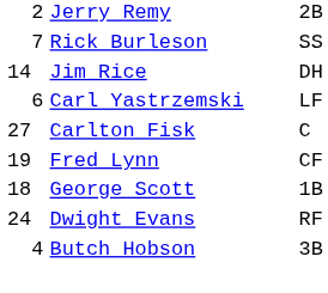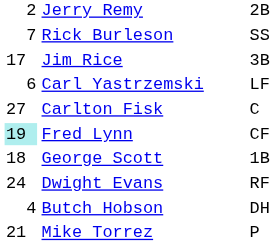 <table>
 <tr>
 <td>  2</td>
 <td><a href='#'>Jerry Remy</a></td>
 <td>2B</td>
 </tr>
 <tr>
 <td>  7</td>
 <td><a href='#'>Rick Burleson</a></td>
 <td>SS</td>
 </tr>
 <tr>
-<td>14</td>
+<td>17</td>
 <td><a href='#'>Jim Rice</a></td>
-<td>DH</td>
+<td>3B</td>
 </tr>
 <tr>
 <td>  6</td>
 <td><a href='#'>Carl Yastrzemski</a>    </td>
 <td>LF</td>
 </tr>
 <tr>
 <td>27</td>
 <td><a href='#'>Carlton Fisk</a></td>
 <td>C</td>
 </tr>
 <tr>
-<td>19</td>
+<td style="background: paleturquoise;">19</td>
 <td><a href='#'>Fred Lynn</a></td>
 <td>CF</td>
 </tr>
 <tr>
 <td>18</td>
 <td><a href='#'>George Scott</a></td>
 <td>1B</td>
 </tr>
 <tr>
 <td>24</td>
 <td><a href='#'>Dwight Evans</a></td>
 <td>RF</td>
 </tr>
 <tr>
 <td>  4</td>
 <td><a href='#'>Butch Hobson</a></td>
-<td>3B</td>
+<td>DH</td>
+</tr>
+<tr>
+<td>21</td>
+<td><a href='#'>Mike Torrez</a></td>
+<td>P</td>
 </tr>
 </table>
